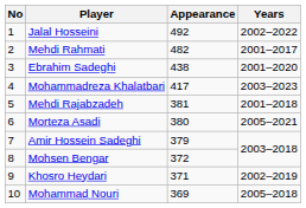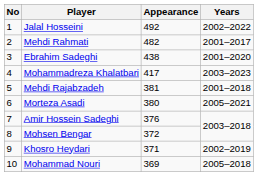 <table class="wikitable">
 <tr>
 <th>No</th>
 <th>Player</th>
 <th>Appearance</th>
 <th>Years</th>
 </tr>
 <tr>
 <td>1</td>
 <td> <a href='#'>Jalal Hosseini</a></td>
 <td>492</td>
 <td>2002–2022</td>
 </tr>
 <tr>
 <td>2</td>
 <td> <a href='#'>Mehdi Rahmati</a></td>
 <td>482</td>
 <td>2001–2017</td>
 </tr>
 <tr>
 <td>3</td>
 <td> <a href='#'>Ebrahim Sadeghi</a></td>
 <td>438</td>
 <td>2001–2020</td>
 </tr>
 <tr>
 <td>4</td>
 <td> <a href='#'>Mohammadreza Khalatbari</a></td>
 <td>417</td>
 <td>2003–2023</td>
 </tr>
 <tr>
 <td>5</td>
 <td> <a href='#'>Mehdi Rajabzadeh</a></td>
 <td>381</td>
 <td>2001–2018</td>
 </tr>
 <tr>
 <td>6</td>
 <td> <a href='#'>Morteza Asadi</a></td>
 <td>380</td>
 <td>2005–2021</td>
 </tr>
 <tr>
 <td>7</td>
 <td> <a href='#'>Amir Hossein Sadeghi</a></td>
-<td>379</td>
+<td>376</td>
 <td rowspan="2">2003–2018</td>
 </tr>
 <tr>
 <td>8</td>
 <td> <a href='#'>Mohsen Bengar</a></td>
 <td>372</td>
 </tr>
 <tr>
 <td>9</td>
 <td> <a href='#'>Khosro Heydari</a></td>
 <td>371</td>
 <td>2002–2019</td>
 </tr>
 <tr>
 <td>10</td>
 <td> <a href='#'>Mohammad Nouri</a></td>
 <td>369</td>
 <td>2005–2018</td>
 </tr>
 </table>
